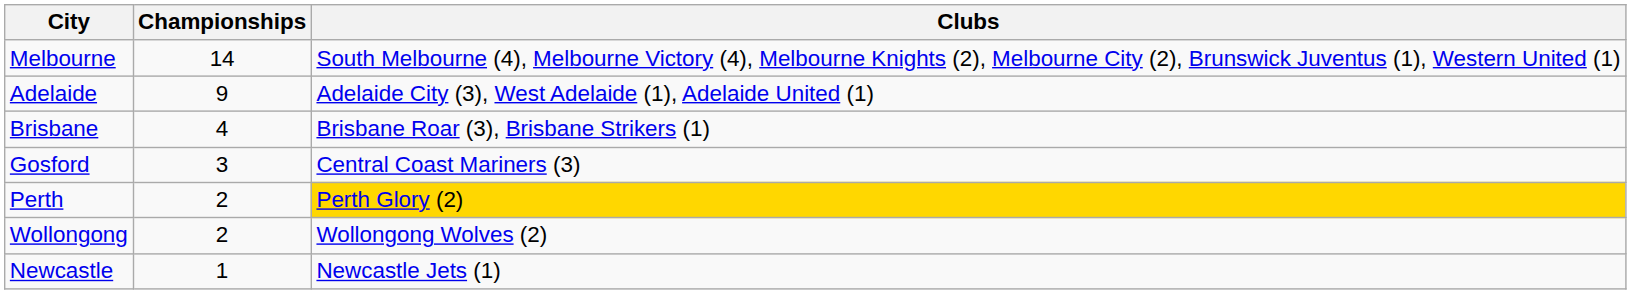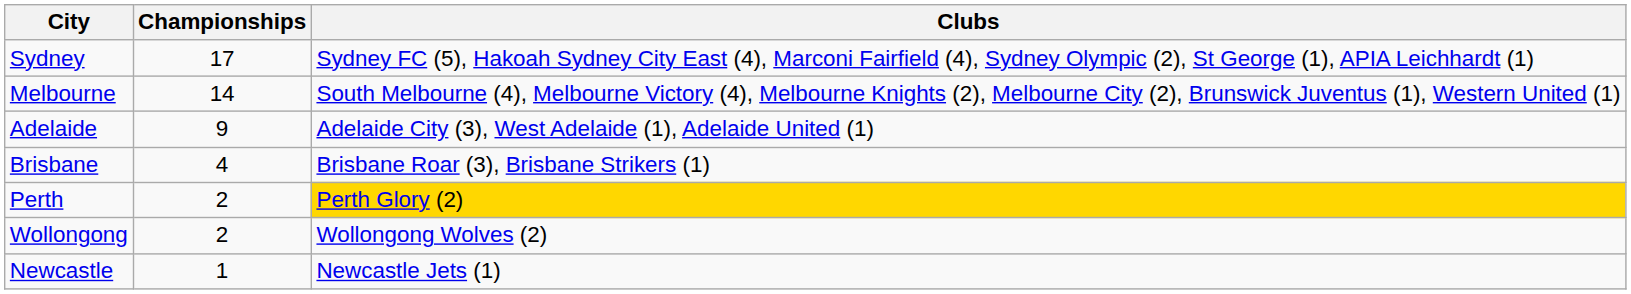 <table class="wikitable">
 <tr>
 <th>City</th>
 <th>Championships</th>
 <th>Clubs</th>
+</tr>
+<tr>
+<td><a href='#'>Sydney</a></td>
+<td align="center">17</td>
+<td><a href='#'>Sydney FC</a> (5), <a href='#'>Hakoah Sydney City East</a> (4), <a href='#'>Marconi Fairfield</a> (4), <a href='#'>Sydney Olympic</a> (2), <a href='#'>St George</a> (1), <a href='#'>APIA Leichhardt</a> (1)</td>
 </tr>
 <tr>
 <td><a href='#'>Melbourne</a></td>
 <td align="center">14</td>
 <td><a href='#'>South Melbourne</a> (4), <a href='#'>Melbourne Victory</a> (4), <a href='#'>Melbourne Knights</a> (2), <a href='#'>Melbourne City</a> (2), <a href='#'>Brunswick Juventus</a> (1), <a href='#'>Western United</a> (1)</td>
 </tr>
 <tr>
 <td><a href='#'>Adelaide</a></td>
 <td align="center">9</td>
 <td><a href='#'>Adelaide City</a> (3), <a href='#'>West Adelaide</a> (1), <a href='#'>Adelaide United</a> (1)</td>
 </tr>
 <tr>
 <td><a href='#'>Brisbane</a></td>
 <td align="center">4</td>
 <td><a href='#'>Brisbane Roar</a> (3), <a href='#'>Brisbane Strikers</a> (1)</td>
 </tr>
 <tr>
-<td><a href='#'>Gosford</a></td>
-<td align="center">3</td>
-<td><a href='#'>Central Coast Mariners</a> (3)</td>
-</tr>
-<tr>
 <td><a href='#'>Perth</a></td>
 <td align="center">2</td>
 <td style="background: gold;"><a href='#'>Perth Glory</a> (2)</td>
 </tr>
 <tr>
 <td><a href='#'>Wollongong</a></td>
 <td align="center">2</td>
 <td><a href='#'>Wollongong Wolves</a> (2)</td>
 </tr>
 <tr>
 <td><a href='#'>Newcastle</a></td>
 <td align="center">1</td>
 <td><a href='#'>Newcastle Jets</a> (1)</td>
 </tr>
 </table>
